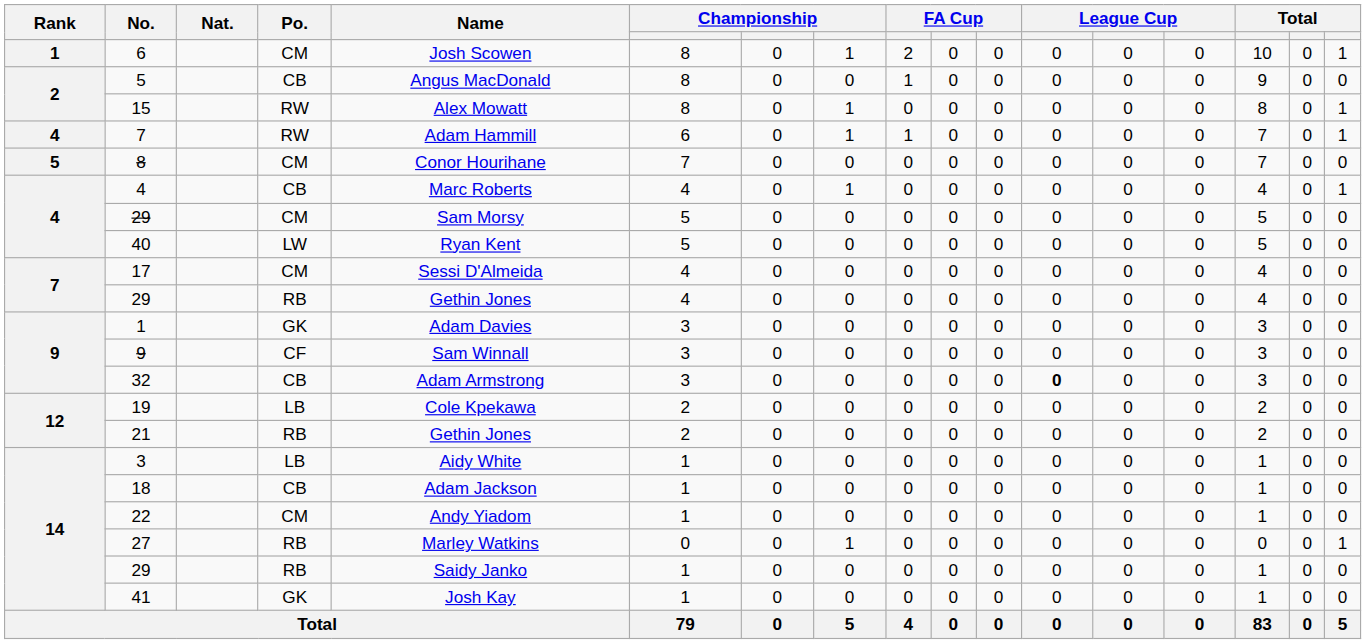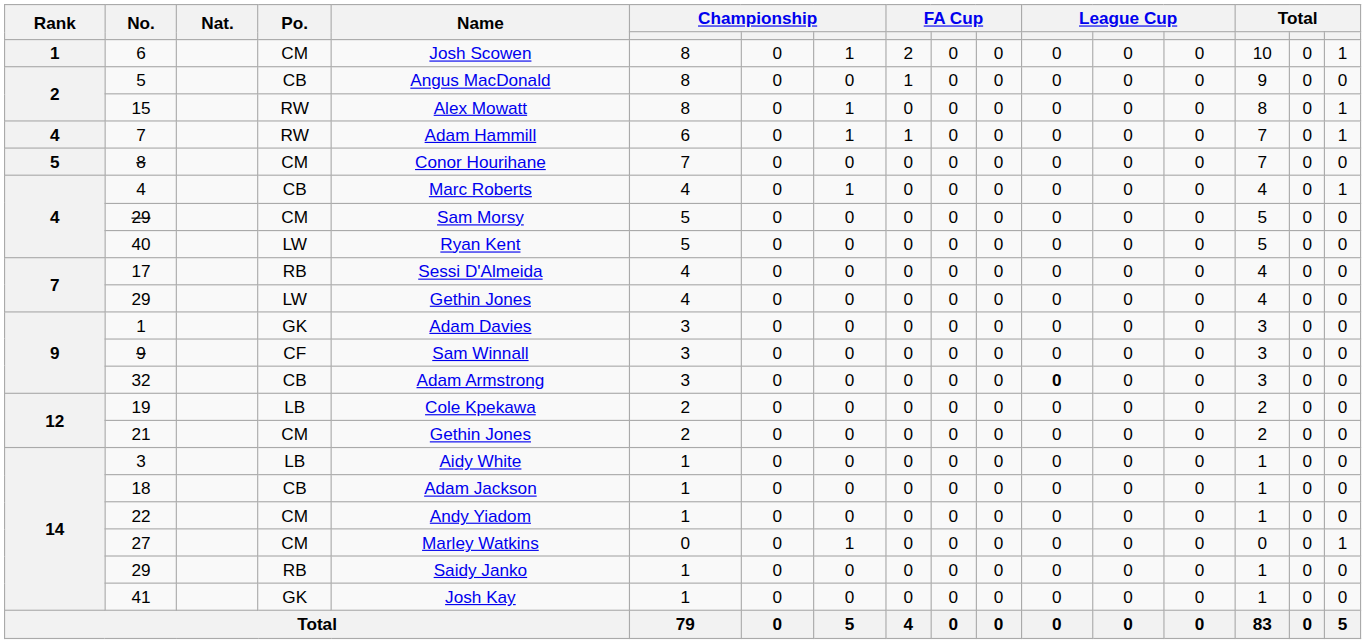 <table class="wikitable" style="text-align:center; font-size:95%; width:95%;">
 <tr>
 <th rowspan=2>Rank</th>
 <th rowspan=2>No.</th>
 <th rowspan=2>Nat.</th>
 <th rowspan=2>Po.</th>
 <th rowspan=2>Name</th>
 <th colspan=3><a href='#'>Championship</a></th>
 <th colspan=3><a href='#'>FA Cup</a></th>
 <th colspan=3><a href='#'>League Cup</a></th>
 <th colspan=3>Total</th>
 </tr>
 <tr>
 <th></th>
 <th></th>
 <th></th>
 <th></th>
 <th></th>
 <th></th>
 <th></th>
 <th></th>
 <th></th>
 <th></th>
 <th></th>
 <th></th>
 </tr>
 <tr>
 <th rowspan=1>1</th>
 <td>6</td>
 <td></td>
 <td>CM</td>
 <td><a href='#'>Josh Scowen</a></td>
 <td>8</td>
 <td>0</td>
 <td>1</td>
 <td>2</td>
 <td>0</td>
 <td>0</td>
 <td>0</td>
 <td>0</td>
 <td>0</td>
 <td>10</td>
 <td>0</td>
 <td>1</td>
 </tr>
 <tr>
 <th rowspan=2>2</th>
 <td>5</td>
 <td></td>
 <td>CB</td>
 <td><a href='#'>Angus MacDonald</a></td>
 <td>8</td>
 <td>0</td>
 <td>0</td>
 <td>1</td>
 <td>0</td>
 <td>0</td>
 <td>0</td>
 <td>0</td>
 <td>0</td>
 <td>9</td>
 <td>0</td>
 <td>0</td>
 </tr>
 <tr>
 <td>15</td>
 <td></td>
 <td>RW</td>
 <td><a href='#'>Alex Mowatt</a></td>
 <td>8</td>
 <td>0</td>
 <td>1</td>
 <td>0</td>
 <td>0</td>
 <td>0</td>
 <td>0</td>
 <td>0</td>
 <td>0</td>
 <td>8</td>
 <td>0</td>
 <td>1</td>
 </tr>
 <tr>
 <th rowspan=1>4</th>
 <td>7</td>
 <td></td>
 <td>RW</td>
 <td><a href='#'>Adam Hammill</a></td>
 <td>6</td>
 <td>0</td>
 <td>1</td>
 <td>1</td>
 <td>0</td>
 <td>0</td>
 <td>0</td>
 <td>0</td>
 <td>0</td>
 <td>7</td>
 <td>0</td>
 <td>1</td>
 </tr>
 <tr>
 <th rowspan=1>5</th>
 <td><s>8</s></td>
 <td></td>
 <td>CM</td>
 <td><a href='#'>Conor Hourihane</a></td>
 <td>7</td>
 <td>0</td>
 <td>0</td>
 <td>0</td>
 <td>0</td>
 <td>0</td>
 <td>0</td>
 <td>0</td>
 <td>0</td>
 <td>7</td>
 <td>0</td>
 <td>0</td>
 </tr>
 <tr>
 <th rowspan=3>4</th>
 <td>4</td>
 <td></td>
 <td>CB</td>
 <td><a href='#'>Marc Roberts</a></td>
 <td>4</td>
 <td>0</td>
 <td>1</td>
 <td>0</td>
 <td>0</td>
 <td>0</td>
 <td>0</td>
 <td>0</td>
 <td>0</td>
 <td>4</td>
 <td>0</td>
 <td>1</td>
 </tr>
 <tr>
 <td><s>29</s></td>
 <td></td>
 <td>CM</td>
 <td><a href='#'>Sam Morsy</a></td>
 <td>5</td>
 <td>0</td>
 <td>0</td>
 <td>0</td>
 <td>0</td>
 <td>0</td>
 <td>0</td>
 <td>0</td>
 <td>0</td>
 <td>5</td>
 <td>0</td>
 <td>0</td>
 </tr>
 <tr>
 <td>40</td>
 <td></td>
 <td>LW</td>
 <td><a href='#'>Ryan Kent</a></td>
 <td>5</td>
 <td>0</td>
 <td>0</td>
 <td>0</td>
 <td>0</td>
 <td>0</td>
 <td>0</td>
 <td>0</td>
 <td>0</td>
 <td>5</td>
 <td>0</td>
 <td>0</td>
 </tr>
 <tr>
 <th rowspan=2>7</th>
 <td>17</td>
 <td></td>
-<td>CM</td>
+<td>RB</td>
 <td><a href='#'>Sessi D'Almeida</a></td>
 <td>4</td>
 <td>0</td>
 <td>0</td>
 <td>0</td>
 <td>0</td>
 <td>0</td>
 <td>0</td>
 <td>0</td>
 <td>0</td>
 <td>4</td>
 <td>0</td>
 <td>0</td>
 </tr>
 <tr>
 <td>29</td>
 <td></td>
-<td>RB</td>
+<td>LW</td>
 <td><a href='#'>Gethin Jones</a></td>
 <td>4</td>
 <td>0</td>
 <td>0</td>
 <td>0</td>
 <td>0</td>
 <td>0</td>
 <td>0</td>
 <td>0</td>
 <td>0</td>
 <td>4</td>
 <td>0</td>
 <td>0</td>
 </tr>
 <tr>
 <th rowspan=3>9</th>
 <td>1</td>
 <td></td>
 <td>GK</td>
 <td><a href='#'>Adam Davies</a></td>
 <td>3</td>
 <td>0</td>
 <td>0</td>
 <td>0</td>
 <td>0</td>
 <td>0</td>
 <td>0</td>
 <td>0</td>
 <td>0</td>
 <td>3</td>
 <td>0</td>
 <td>0</td>
 </tr>
 <tr>
 <td><s>9</s></td>
 <td></td>
 <td>CF</td>
 <td><a href='#'>Sam Winnall</a></td>
 <td>3</td>
 <td>0</td>
 <td>0</td>
 <td>0</td>
 <td>0</td>
 <td>0</td>
 <td>0</td>
 <td>0</td>
 <td>0</td>
 <td>3</td>
 <td>0</td>
 <td>0</td>
 </tr>
 <tr>
 <td>32</td>
 <td></td>
 <td>CB</td>
 <td><a href='#'>Adam Armstrong</a></td>
 <td>3</td>
 <td>0</td>
 <td>0</td>
 <td>0</td>
 <td>0</td>
 <td>0</td>
 <td><strong>0</strong></td>
 <td>0</td>
 <td>0</td>
 <td>3</td>
 <td>0</td>
 <td>0</td>
 </tr>
 <tr>
 <th rowspan=2>12</th>
 <td>19</td>
 <td></td>
 <td>LB</td>
 <td><a href='#'>Cole Kpekawa</a></td>
 <td>2</td>
 <td>0</td>
 <td>0</td>
 <td>0</td>
 <td>0</td>
 <td>0</td>
 <td>0</td>
 <td>0</td>
 <td>0</td>
 <td>2</td>
 <td>0</td>
 <td>0</td>
 </tr>
 <tr>
 <td>21</td>
 <td></td>
-<td>RB</td>
+<td>CM</td>
 <td><a href='#'>Gethin Jones</a></td>
 <td>2</td>
 <td>0</td>
 <td>0</td>
 <td>0</td>
 <td>0</td>
 <td>0</td>
 <td>0</td>
 <td>0</td>
 <td>0</td>
 <td>2</td>
 <td>0</td>
 <td>0</td>
 </tr>
 <tr>
 <th rowspan=6>14</th>
 <td>3</td>
 <td></td>
 <td>LB</td>
 <td><a href='#'>Aidy White</a></td>
 <td>1</td>
 <td>0</td>
 <td>0</td>
 <td>0</td>
 <td>0</td>
 <td>0</td>
 <td>0</td>
 <td>0</td>
 <td>0</td>
 <td>1</td>
 <td>0</td>
 <td>0</td>
 </tr>
 <tr>
 <td>18</td>
 <td></td>
 <td>CB</td>
 <td><a href='#'>Adam Jackson</a></td>
 <td>1</td>
 <td>0</td>
 <td>0</td>
 <td>0</td>
 <td>0</td>
 <td>0</td>
 <td>0</td>
 <td>0</td>
 <td>0</td>
 <td>1</td>
 <td>0</td>
 <td>0</td>
 </tr>
 <tr>
 <td>22</td>
 <td></td>
 <td>CM</td>
 <td><a href='#'>Andy Yiadom</a></td>
 <td>1</td>
 <td>0</td>
 <td>0</td>
 <td>0</td>
 <td>0</td>
 <td>0</td>
 <td>0</td>
 <td>0</td>
 <td>0</td>
 <td>1</td>
 <td>0</td>
 <td>0</td>
 </tr>
 <tr>
 <td>27</td>
 <td></td>
-<td>RB</td>
+<td>CM</td>
 <td><a href='#'>Marley Watkins</a></td>
 <td>0</td>
 <td>0</td>
 <td>1</td>
 <td>0</td>
 <td>0</td>
 <td>0</td>
 <td>0</td>
 <td>0</td>
 <td>0</td>
 <td>0</td>
 <td>0</td>
 <td>1</td>
 </tr>
 <tr>
 <td>29</td>
 <td></td>
 <td>RB</td>
 <td><a href='#'>Saidy Janko</a></td>
 <td>1</td>
 <td>0</td>
 <td>0</td>
 <td>0</td>
 <td>0</td>
 <td>0</td>
 <td>0</td>
 <td>0</td>
 <td>0</td>
 <td>1</td>
 <td>0</td>
 <td>0</td>
 </tr>
 <tr>
 <td>41</td>
 <td></td>
 <td>GK</td>
 <td><a href='#'>Josh Kay</a></td>
 <td>1</td>
 <td>0</td>
 <td>0</td>
 <td>0</td>
 <td>0</td>
 <td>0</td>
 <td>0</td>
 <td>0</td>
 <td>0</td>
 <td>1</td>
 <td>0</td>
 <td>0</td>
 </tr>
 <tr>
 <th colspan=5>Total</th>
 <th>79</th>
 <th>0</th>
 <th>5</th>
 <th>4</th>
 <th>0</th>
 <th>0</th>
 <th>0</th>
 <th>0</th>
 <th>0</th>
 <th>83</th>
 <th>0</th>
 <th>5</th>
 </tr>
 </table>
